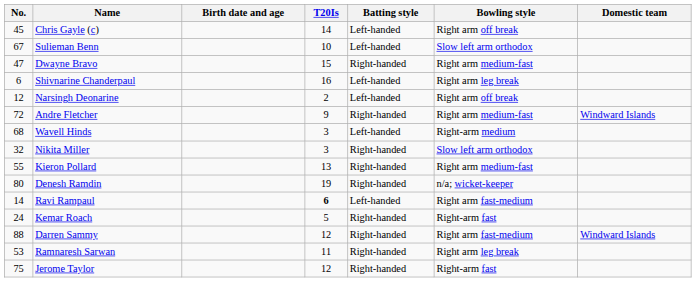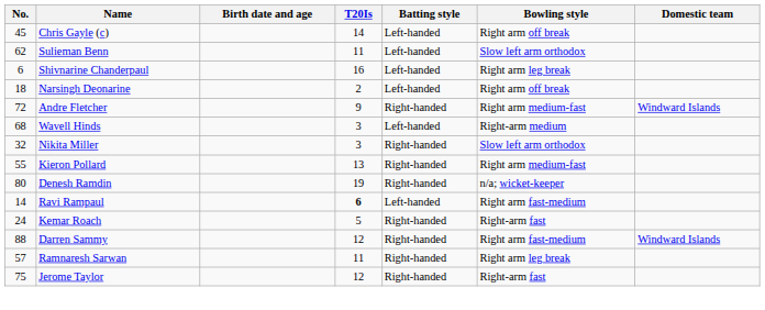 <table class="wikitable" style="font-size:95%;" width="80%">
 <tr>
 <th>No.</th>
 <th>Name</th>
 <th>Birth date and age</th>
 <th><a href='#'>T20Is</a></th>
 <th>Batting style</th>
 <th>Bowling style</th>
 <th>Domestic team</th>
 </tr>
 <tr>
 <td style="text-align:center">45</td>
 <td><a href='#'>Chris Gayle</a> (<a href='#'>c</a>)</td>
 <td></td>
 <td style="text-align:center">14</td>
 <td>Left-handed</td>
 <td>Right arm <a href='#'>off break</a></td>
 <td></td>
 </tr>
 <tr>
-<td style="text-align:center">67</td>
+<td style="text-align:center">62</td>
 <td><a href='#'>Sulieman Benn</a></td>
 <td></td>
-<td style="text-align:center">10</td>
+<td style="text-align:center">11</td>
 <td>Left-handed</td>
 <td><a href='#'>Slow left arm orthodox</a></td>
-<td></td>
-</tr>
-<tr>
-<td style="text-align:center">47</td>
-<td><a href='#'>Dwayne Bravo</a></td>
-<td></td>
-<td style="text-align:center">15</td>
-<td>Right-handed</td>
-<td>Right arm <a href='#'>medium-fast</a></td>
 <td></td>
 </tr>
 <tr>
 <td style="text-align:center">6</td>
 <td><a href='#'>Shivnarine Chanderpaul</a></td>
 <td></td>
 <td style="text-align:center">16</td>
 <td>Left-handed</td>
 <td>Right arm <a href='#'>leg break</a></td>
 <td></td>
 </tr>
 <tr>
-<td style="text-align:center">12</td>
+<td style="text-align:center">18</td>
 <td><a href='#'>Narsingh Deonarine</a></td>
 <td></td>
 <td style="text-align:center">2</td>
 <td>Left-handed</td>
 <td>Right arm <a href='#'>off break</a></td>
 <td></td>
 </tr>
 <tr>
 <td style="text-align:center">72</td>
 <td><a href='#'>Andre Fletcher</a></td>
 <td></td>
 <td style="text-align:center">9</td>
 <td>Right-handed</td>
 <td>Right arm <a href='#'>medium-fast</a></td>
 <td> <a href='#'>Windward Islands</a></td>
 </tr>
 <tr>
 <td style="text-align:center">68</td>
 <td><a href='#'>Wavell Hinds</a></td>
 <td></td>
 <td style="text-align:center">3</td>
 <td>Left-handed</td>
 <td>Right-arm <a href='#'>medium</a></td>
 <td></td>
 </tr>
 <tr>
 <td style="text-align:center">32</td>
 <td><a href='#'>Nikita Miller</a></td>
 <td></td>
 <td style="text-align:center">3</td>
 <td>Right-handed</td>
 <td><a href='#'>Slow left arm orthodox</a></td>
 <td></td>
 </tr>
 <tr>
 <td style="text-align:center">55</td>
 <td><a href='#'>Kieron Pollard</a></td>
 <td></td>
 <td style="text-align:center">13</td>
 <td>Right-handed</td>
 <td>Right arm <a href='#'>medium-fast</a></td>
 <td></td>
 </tr>
 <tr>
 <td style="text-align:center">80</td>
 <td><a href='#'>Denesh Ramdin</a></td>
 <td></td>
 <td style="text-align:center">19</td>
 <td>Right-handed</td>
 <td>n/a; <a href='#'>wicket-keeper</a></td>
 <td></td>
 </tr>
 <tr>
 <td style="text-align:center">14</td>
 <td><a href='#'>Ravi Rampaul</a></td>
 <td></td>
 <td style="text-align:center"><strong>6</strong></td>
 <td>Left-handed</td>
 <td>Right arm <a href='#'>fast-medium</a></td>
 <td></td>
 </tr>
 <tr>
 <td style="text-align:center">24</td>
 <td><a href='#'>Kemar Roach</a></td>
 <td></td>
 <td style="text-align:center">5</td>
 <td>Right-handed</td>
 <td>Right-arm <a href='#'>fast</a></td>
 <td></td>
 </tr>
 <tr>
 <td style="text-align:center">88</td>
 <td><a href='#'>Darren Sammy</a></td>
 <td></td>
 <td style="text-align:center">12</td>
 <td>Right-handed</td>
 <td>Right arm <a href='#'>fast-medium</a></td>
 <td> <a href='#'>Windward Islands</a></td>
 </tr>
 <tr>
-<td style="text-align:center">53</td>
+<td style="text-align:center">57</td>
 <td><a href='#'>Ramnaresh Sarwan</a></td>
 <td></td>
 <td style="text-align:center">11</td>
 <td>Right-handed</td>
 <td>Right arm <a href='#'>leg break</a></td>
 <td></td>
 </tr>
 <tr>
 <td style="text-align:center">75</td>
 <td><a href='#'>Jerome Taylor</a></td>
 <td></td>
 <td style="text-align:center">12</td>
 <td>Right-handed</td>
 <td>Right-arm <a href='#'>fast</a></td>
 <td></td>
 </tr>
 </table>
